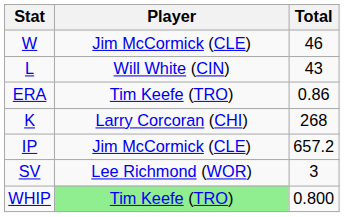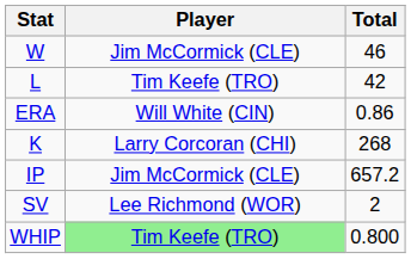 <table class="wikitable" style="text-align:center;">
 <tr>
 <th style="width:15%;">Stat</th>
 <th>Player</th>
 <th style="width:15%;">Total</th>
 </tr>
 <tr>
 <td><a href='#'>W</a></td>
 <td><a href='#'>Jim McCormick</a> (<a href='#'>CLE</a>)</td>
 <td>46</td>
 </tr>
 <tr>
 <td><a href='#'>L</a></td>
-<td><a href='#'>Will White</a> (<a href='#'>CIN</a>)</td>
-<td>43</td>
+<td><a href='#'>Tim Keefe</a> (<a href='#'>TRO</a>)</td>
+<td>42</td>
 </tr>
 <tr>
 <td><a href='#'>ERA</a></td>
-<td><a href='#'>Tim Keefe</a> (<a href='#'>TRO</a>)</td>
+<td><a href='#'>Will White</a> (<a href='#'>CIN</a>)</td>
 <td>0.86</td>
 </tr>
 <tr>
 <td><a href='#'>K</a></td>
 <td><a href='#'>Larry Corcoran</a> (<a href='#'>CHI</a>)</td>
 <td>268</td>
 </tr>
 <tr>
 <td><a href='#'>IP</a></td>
 <td><a href='#'>Jim McCormick</a> (<a href='#'>CLE</a>)</td>
 <td>657.2</td>
 </tr>
 <tr>
 <td><a href='#'>SV</a></td>
 <td><a href='#'>Lee Richmond</a> (<a href='#'>WOR</a>)</td>
-<td>3</td>
+<td>2</td>
 </tr>
 <tr>
 <td><a href='#'>WHIP</a></td>
 <td style="background: lightgreen;"><a href='#'>Tim Keefe</a> (<a href='#'>TRO</a>)</td>
 <td>0.800</td>
 </tr>
 </table>
